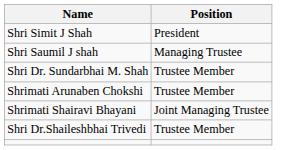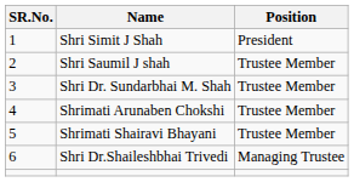 <table class="wikitable" border="1">
 <tr>
+<th>SR.No.</th>
 <th>Name</th>
 <th>Position</th>
 </tr>
 <tr>
+<td>1</td>
 <td>Shri Simit J Shah</td>
 <td>President</td>
 </tr>
 <tr>
+<td>2</td>
 <td>Shri Saumil J shah</td>
-<td>Managing Trustee</td>
+<td>Trustee Member</td>
 </tr>
 <tr>
+<td>3</td>
 <td>Shri Dr. Sundarbhai M. Shah</td>
 <td>Trustee Member</td>
 </tr>
 <tr>
+<td>4</td>
 <td>Shrimati Arunaben Chokshi</td>
 <td>Trustee Member</td>
 </tr>
 <tr>
+<td>5</td>
 <td>Shrimati Shairavi Bhayani</td>
-<td>Joint Managing Trustee</td>
+<td>Trustee Member</td>
 </tr>
 <tr>
+<td>6</td>
 <td>Shri Dr.Shaileshbhai Trivedi</td>
-<td>Trustee Member</td>
+<td>Managing Trustee</td>
 </tr>
 <tr>
 <td></td>
 <td></td>
+<td></td>
 </tr>
 </table>
